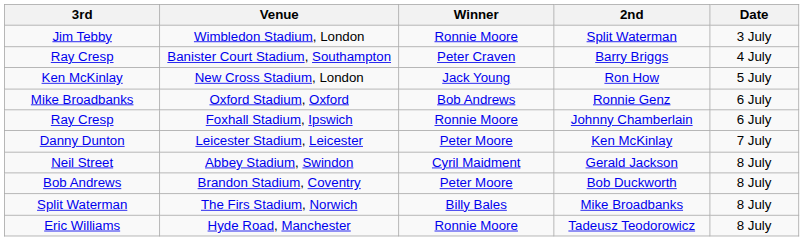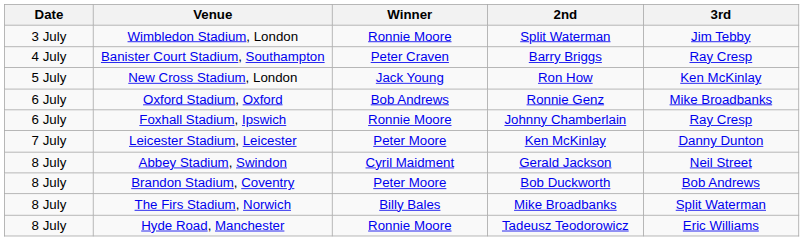 <table class="wikitable" style="text-align:center">
 <tr>
-<th width=180>3rd</th>
+<th width=100>Date</th>
 <th width=280>Venue</th>
 <th width=180>Winner</th>
 <th width=180>2nd</th>
-<th width=100>Date</th>
+<th width=180>3rd</th>
 </tr>
 <tr>
-<td><a href='#'>Jim Tebby</a></td>
+<td align=center>3 July</td>
 <td><a href='#'>Wimbledon Stadium</a>,  London</td>
 <td><a href='#'>Ronnie Moore</a></td>
 <td><a href='#'>Split Waterman</a></td>
-<td align=center>3 July</td>
+<td><a href='#'>Jim Tebby</a></td>
 </tr>
 <tr>
-<td><a href='#'>Ray Cresp</a></td>
+<td align=center>4 July</td>
 <td><a href='#'>Banister Court Stadium</a>, <a href='#'>Southampton</a></td>
 <td><a href='#'>Peter Craven</a></td>
 <td><a href='#'>Barry Briggs</a></td>
-<td align=center>4 July</td>
+<td><a href='#'>Ray Cresp</a></td>
 </tr>
 <tr>
-<td><a href='#'>Ken McKinlay</a></td>
+<td align=center>5 July</td>
 <td><a href='#'>New Cross Stadium</a>, London</td>
 <td><a href='#'>Jack Young</a></td>
 <td><a href='#'>Ron How</a></td>
-<td align=center>5 July</td>
+<td><a href='#'>Ken McKinlay</a></td>
 </tr>
 <tr>
-<td><a href='#'>Mike Broadbanks</a></td>
+<td align=center>6 July</td>
 <td><a href='#'>Oxford Stadium</a>, <a href='#'>Oxford</a></td>
 <td><a href='#'>Bob Andrews</a></td>
 <td><a href='#'>Ronnie Genz</a></td>
-<td align=center>6 July</td>
+<td><a href='#'>Mike Broadbanks</a></td>
 </tr>
 <tr>
-<td><a href='#'>Ray Cresp</a></td>
+<td align=center>6 July</td>
 <td><a href='#'>Foxhall Stadium</a>, <a href='#'>Ipswich</a></td>
 <td><a href='#'>Ronnie Moore</a></td>
 <td><a href='#'>Johnny Chamberlain</a></td>
-<td align=center>6 July</td>
+<td><a href='#'>Ray Cresp</a></td>
 </tr>
 <tr>
-<td><a href='#'>Danny Dunton</a></td>
+<td align=center>7 July</td>
 <td><a href='#'>Leicester Stadium</a>, <a href='#'>Leicester</a></td>
 <td><a href='#'>Peter Moore</a></td>
 <td><a href='#'>Ken McKinlay</a></td>
-<td align=center>7 July</td>
+<td><a href='#'>Danny Dunton</a></td>
 </tr>
 <tr>
-<td><a href='#'>Neil Street</a></td>
+<td align=center>8 July</td>
 <td><a href='#'>Abbey Stadium</a>, <a href='#'>Swindon</a></td>
 <td><a href='#'>Cyril Maidment</a></td>
 <td><a href='#'>Gerald Jackson</a></td>
-<td align=center>8 July</td>
+<td><a href='#'>Neil Street</a></td>
 </tr>
 <tr>
-<td><a href='#'>Bob Andrews</a></td>
+<td align=center>8 July</td>
 <td><a href='#'>Brandon Stadium</a>, <a href='#'>Coventry</a></td>
 <td><a href='#'>Peter Moore</a></td>
 <td><a href='#'>Bob Duckworth</a></td>
-<td align=center>8 July</td>
+<td><a href='#'>Bob Andrews</a></td>
 </tr>
 <tr>
-<td><a href='#'>Split Waterman</a></td>
+<td align=center>8 July</td>
 <td><a href='#'>The Firs Stadium</a>, <a href='#'>Norwich</a></td>
 <td><a href='#'>Billy Bales</a></td>
 <td><a href='#'>Mike Broadbanks</a></td>
-<td align=center>8 July</td>
+<td><a href='#'>Split Waterman</a></td>
 </tr>
 <tr>
-<td><a href='#'>Eric Williams</a></td>
+<td align=center>8 July</td>
 <td><a href='#'>Hyde Road</a>, <a href='#'>Manchester</a></td>
 <td><a href='#'>Ronnie Moore</a></td>
 <td><a href='#'>Tadeusz Teodorowicz</a></td>
-<td align=center>8 July</td>
+<td><a href='#'>Eric Williams</a></td>
 </tr>
 </table>
